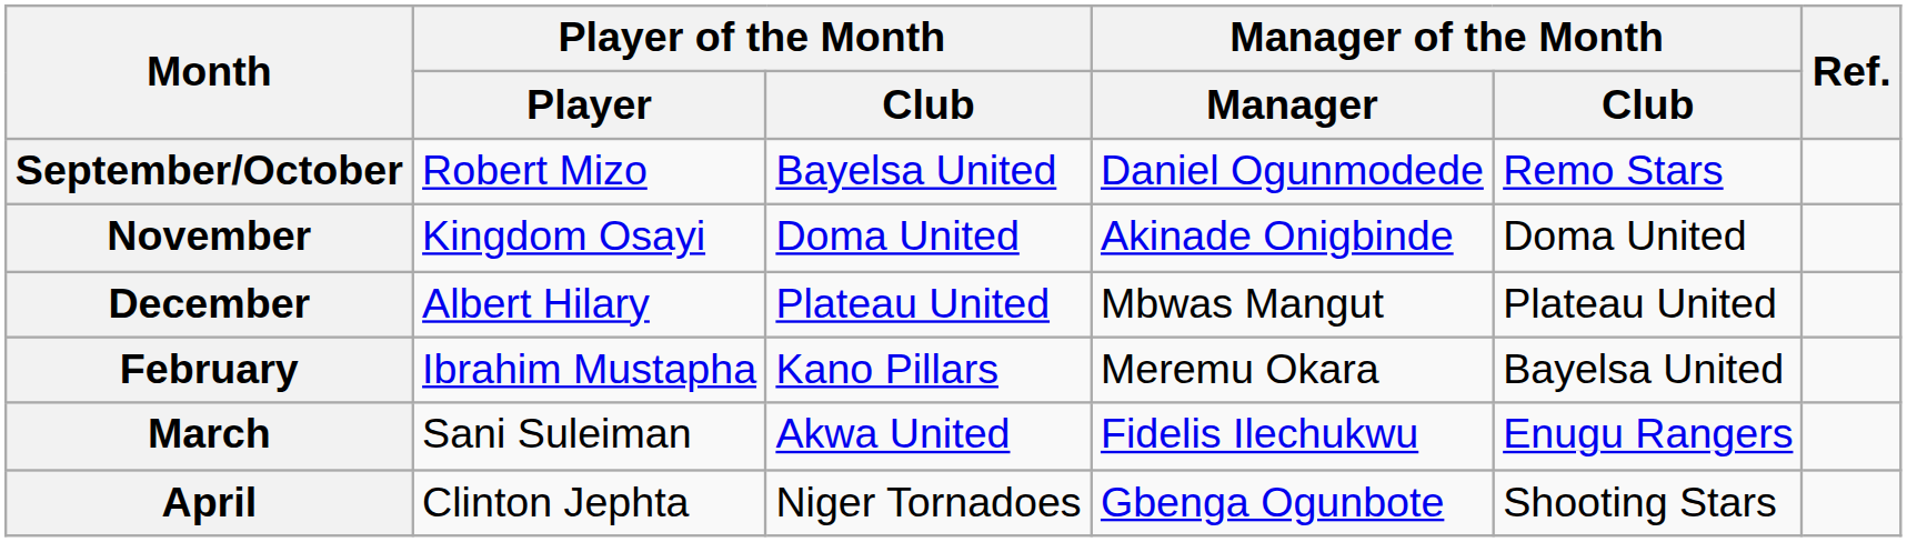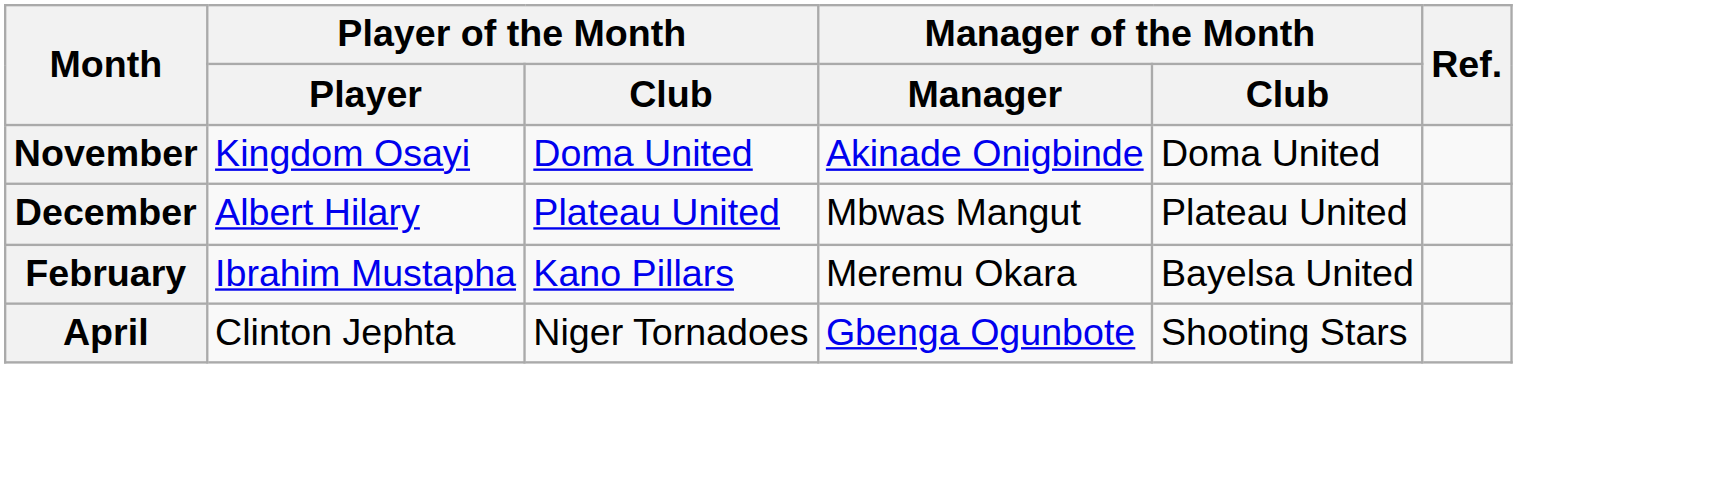 <table class= "wikitable">
 <tr>
 <th rowspan="2">Month</th>
 <th colspan="2">Player of the Month</th>
 <th colspan="2">Manager of the Month</th>
 <th rowspan="2">Ref.</th>
 </tr>
 <tr>
 <th>Player</th>
 <th>Club</th>
 <th>Manager</th>
 <th>Club</th>
-</tr>
-<tr>
-<th>September/October</th>
-<td> <a href='#'>Robert Mizo</a></td>
-<td><a href='#'>Bayelsa United</a></td>
-<td> <a href='#'>Daniel Ogunmodede</a></td>
-<td><a href='#'>Remo Stars</a></td>
-<td></td>
 </tr>
 <tr>
 <th>November</th>
 <td> <a href='#'>Kingdom Osayi</a></td>
 <td><a href='#'>Doma United</a></td>
 <td> <a href='#'>Akinade Onigbinde</a></td>
 <td>Doma United</td>
 <td></td>
 </tr>
 <tr>
 <th>December</th>
 <td> <a href='#'>Albert Hilary</a></td>
 <td><a href='#'>Plateau United</a></td>
 <td> Mbwas Mangut</td>
 <td>Plateau United</td>
 <td></td>
 </tr>
 <tr>
 <th>February</th>
 <td> <a href='#'>Ibrahim Mustapha</a></td>
 <td><a href='#'>Kano Pillars</a></td>
 <td> Meremu Okara</td>
 <td>Bayelsa United</td>
 <td></td>
 </tr>
 <tr>
-<th>March</th>
-<td> Sani Suleiman</td>
-<td><a href='#'>Akwa United</a></td>
-<td> <a href='#'>Fidelis Ilechukwu</a></td>
-<td><a href='#'>Enugu Rangers</a></td>
-<td></td>
-</tr>
-<tr>
 <th>April</th>
 <td> Clinton Jephta</td>
 <td>Niger Tornadoes</td>
 <td> <a href='#'>Gbenga Ogunbote</a></td>
 <td>Shooting Stars</td>
 <td></td>
 </tr>
 </table>
